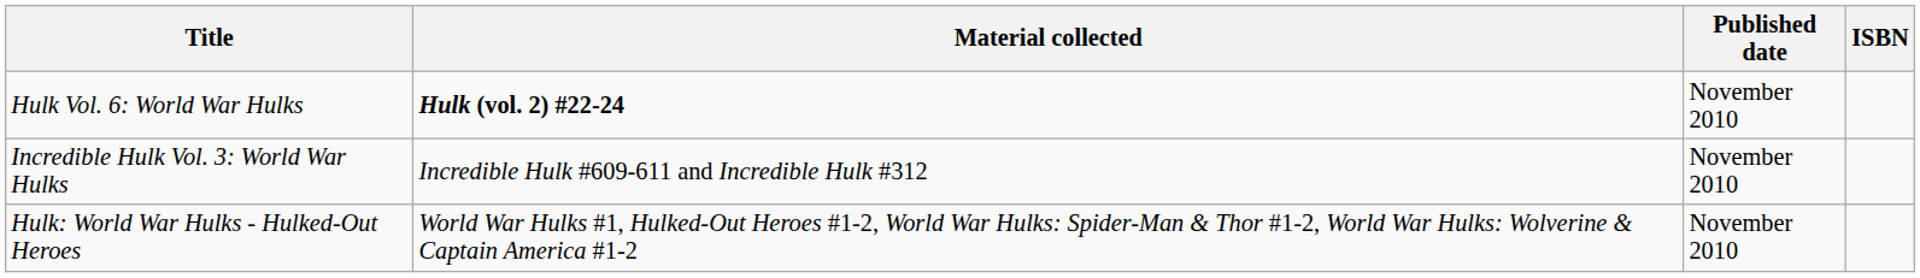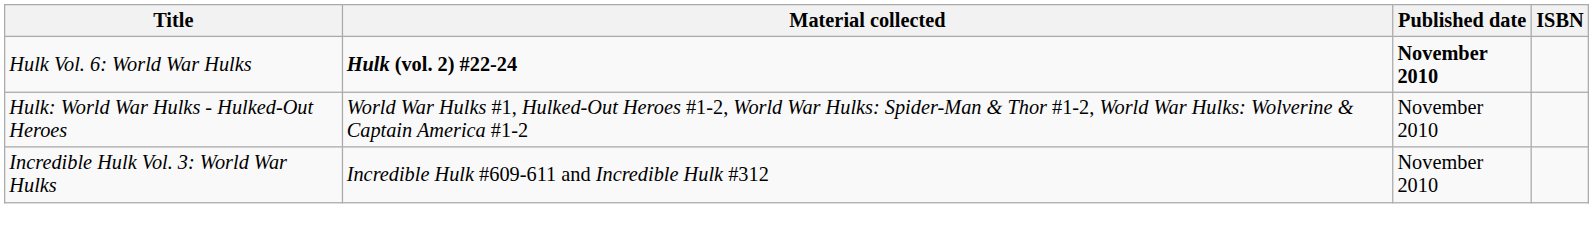 <table class="wikitable">
 <tr>
 <th>Title</th>
 <th>Material collected</th>
 <th>Published date</th>
 <th>ISBN</th>
 </tr>
 <tr>
 <td><em>Hulk Vol. 6: World War Hulks</em></td>
 <td><strong><em>Hulk</em> (vol. 2) #22-24</strong></td>
+<td><strong>November 2010</strong></td>
+<td></td>
+</tr>
+<tr>
+<td><em>Hulk: World War Hulks - Hulked-Out Heroes</em></td>
+<td><em>World War Hulks</em> #1, <em>Hulked-Out Heroes</em> #1-2, <em>World War Hulks: Spider-Man & Thor</em> #1-2, <em>World War Hulks: Wolverine & Captain America</em> #1-2</td>
 <td>November 2010</td>
 <td></td>
 </tr>
 <tr>
 <td><em>Incredible Hulk Vol. 3: World War Hulks</em></td>
 <td><em>Incredible Hulk</em> #609-611 and <em>Incredible Hulk</em> #312</td>
 <td>November 2010</td>
 <td></td>
 </tr>
-<tr>
-<td><em>Hulk: World War Hulks - Hulked-Out Heroes</em></td>
-<td><em>World War Hulks</em> #1, <em>Hulked-Out Heroes</em> #1-2, <em>World War Hulks: Spider-Man & Thor</em> #1-2, <em>World War Hulks: Wolverine & Captain America</em> #1-2</td>
-<td>November 2010</td>
-<td></td>
-</tr>
 </table>
